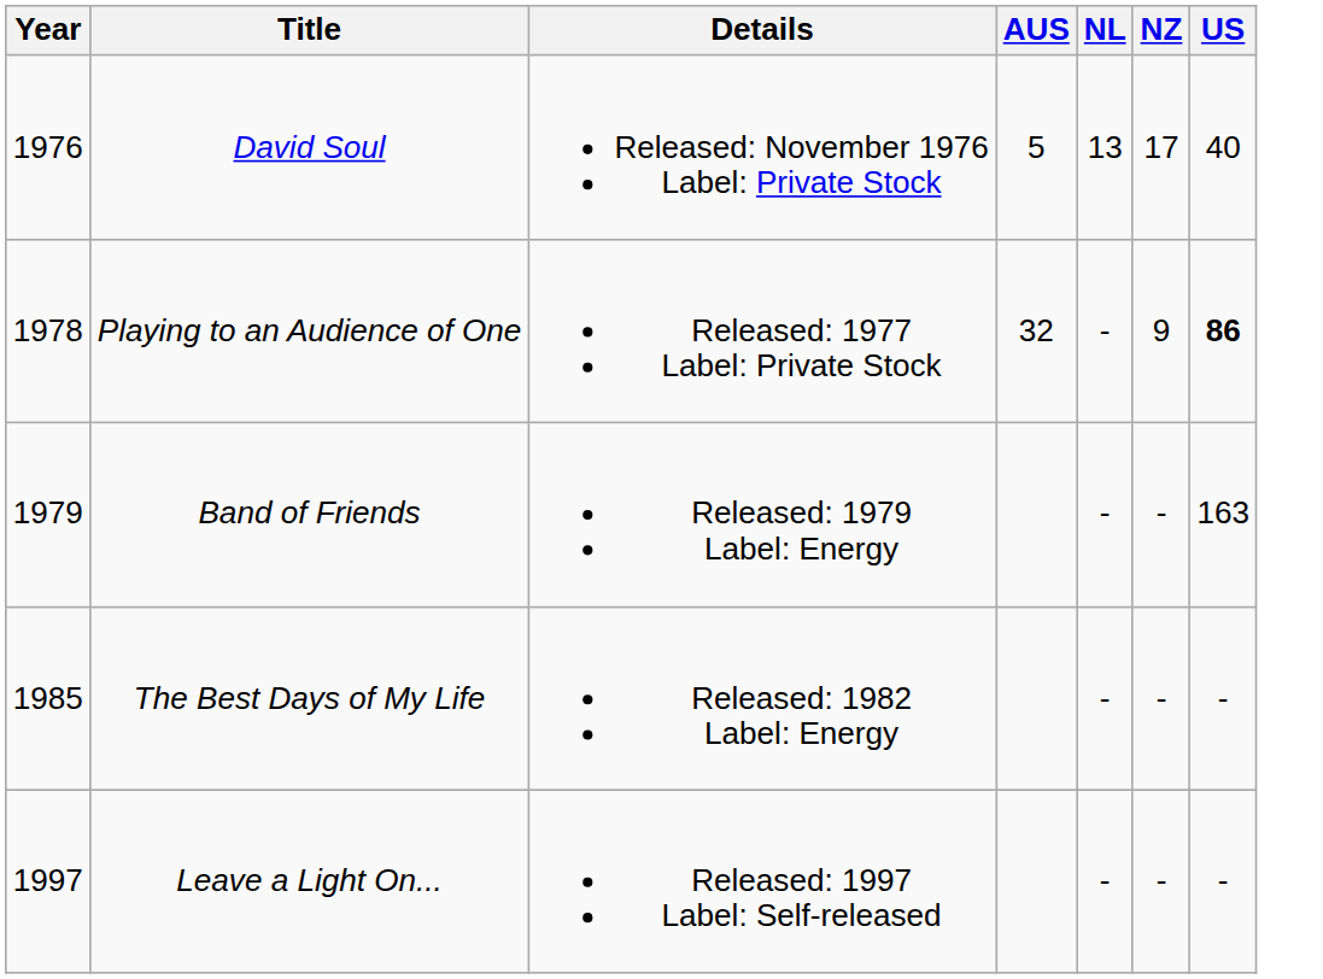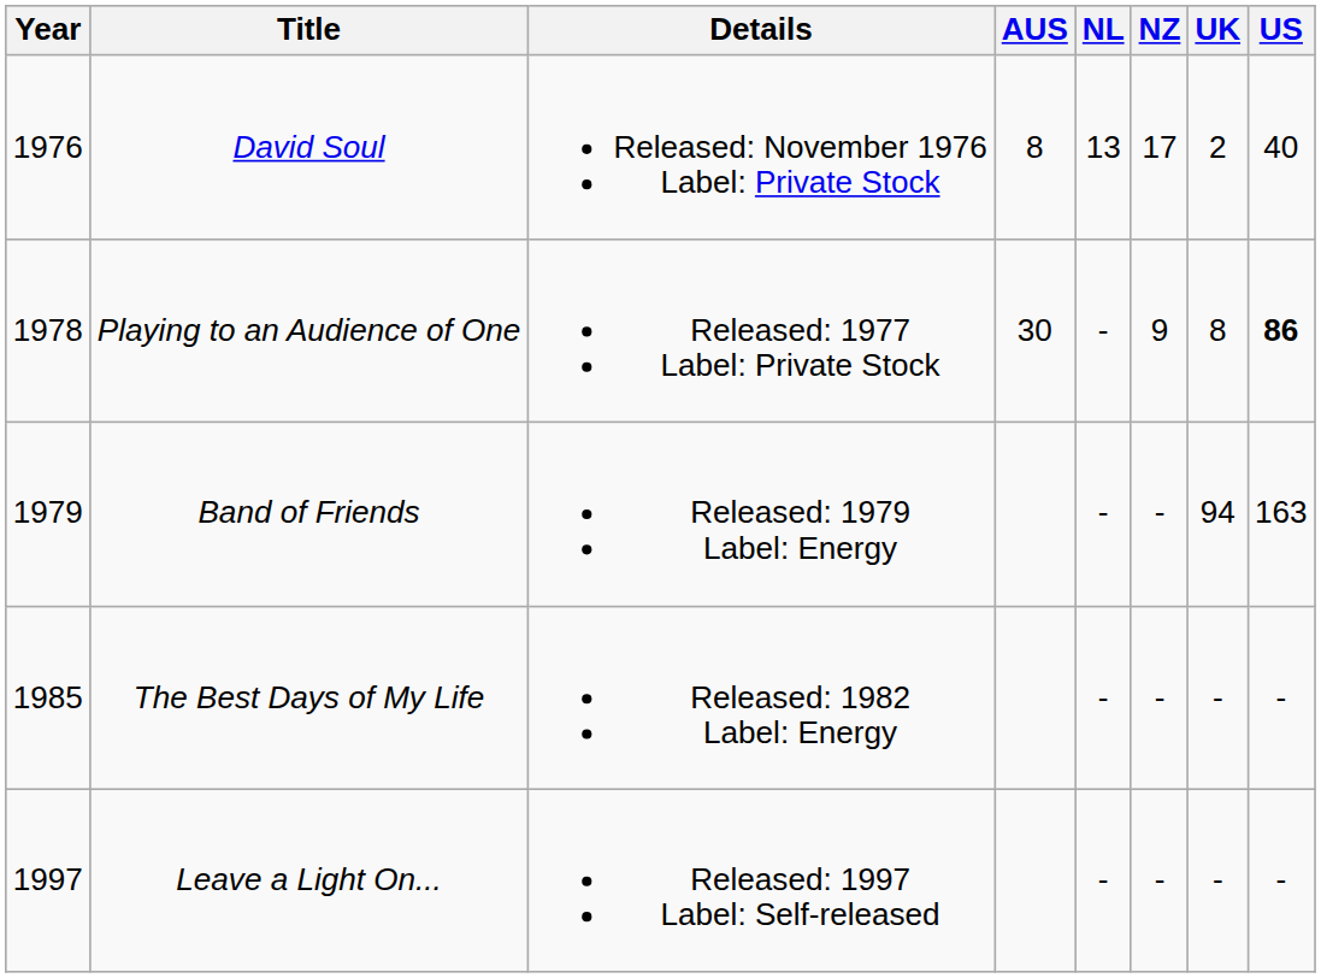 <table class="wikitable" style="text-align:center;">
 <tr>
 <th>Year</th>
 <th>Title</th>
 <th>Details</th>
 <th><a href='#'>AUS</a></th>
 <th><a href='#'>NL</a></th>
 <th><a href='#'>NZ</a></th>
+<th><a href='#'>UK</a></th>
 <th><a href='#'>US</a></th>
 </tr>
 <tr>
 <td>1976</td>
 <td><em><a href='#'>David Soul</a></em></td>
 <td><br><ul><li>Released: November 1976</li><li>Label: <a href='#'>Private Stock</a></li></ul></td>
-<td>5</td>
+<td>8</td>
 <td style="text-align:center;">13</td>
 <td style="text-align:center;">17</td>
+<td style="text-align:center;">2</td>
 <td style="text-align:center;">40</td>
 </tr>
 <tr>
 <td>1978</td>
 <td><em>Playing to an Audience of One</em></td>
 <td><br><ul><li>Released: 1977</li><li>Label: Private Stock</li></ul></td>
-<td>32</td>
+<td>30</td>
 <td style="text-align:center;">-</td>
 <td style="text-align:center;">9</td>
+<td style="text-align:center;">8</td>
 <td style="text-align:center;"><strong>86</strong></td>
 </tr>
 <tr>
 <td>1979</td>
 <td><em>Band of Friends</em></td>
 <td><br><ul><li>Released: 1979</li><li>Label: Energy</li></ul></td>
 <td></td>
 <td style="text-align:center;">-</td>
 <td style="text-align:center;">-</td>
+<td style="text-align:center;">94</td>
 <td style="text-align:center;">163</td>
 </tr>
 <tr>
 <td>1985</td>
 <td><em>The Best Days of My Life</em></td>
 <td><br><ul><li>Released: 1982</li><li>Label: Energy</li></ul></td>
 <td></td>
+<td style="text-align:center;">-</td>
 <td style="text-align:center;">-</td>
 <td style="text-align:center;">-</td>
 <td style="text-align:center;">-</td>
 </tr>
 <tr>
 <td>1997</td>
 <td><em>Leave a Light On...</em></td>
 <td><br><ul><li>Released: 1997</li><li>Label: Self-released</li></ul></td>
 <td></td>
 <td style="text-align:center;">-</td>
 <td style="text-align:center;">-</td>
 <td style="text-align:center;">-</td>
+<td style="text-align:center;">-</td>
 </tr>
 </table>
